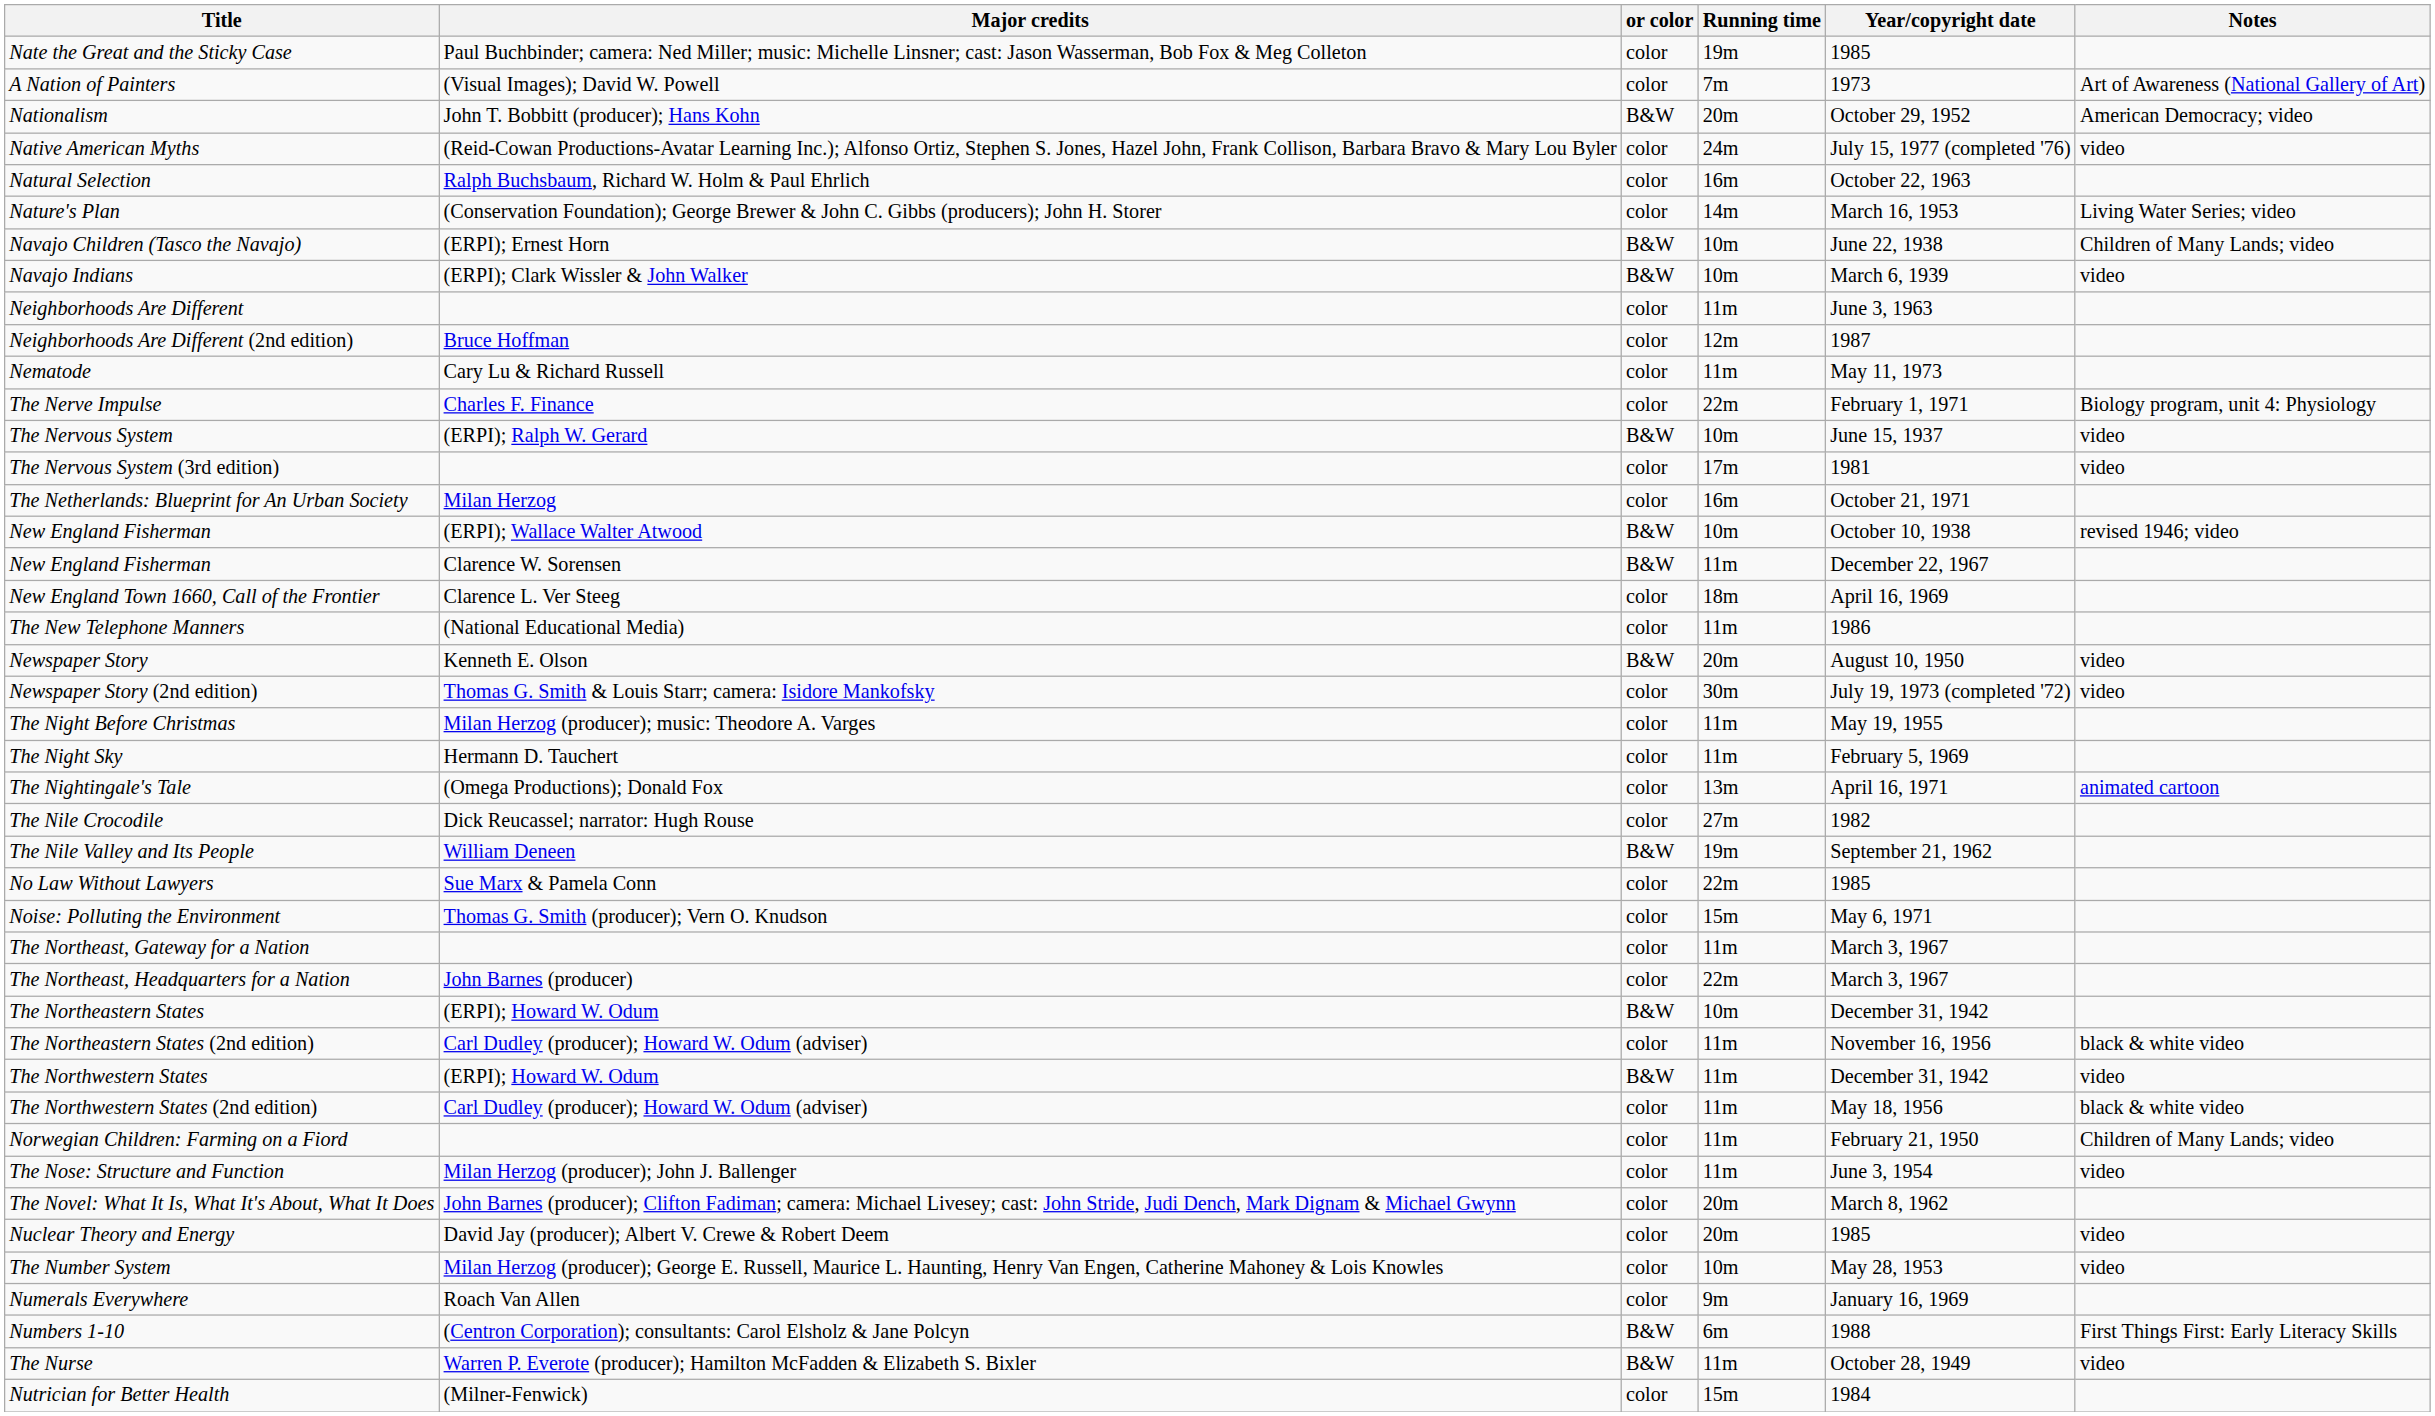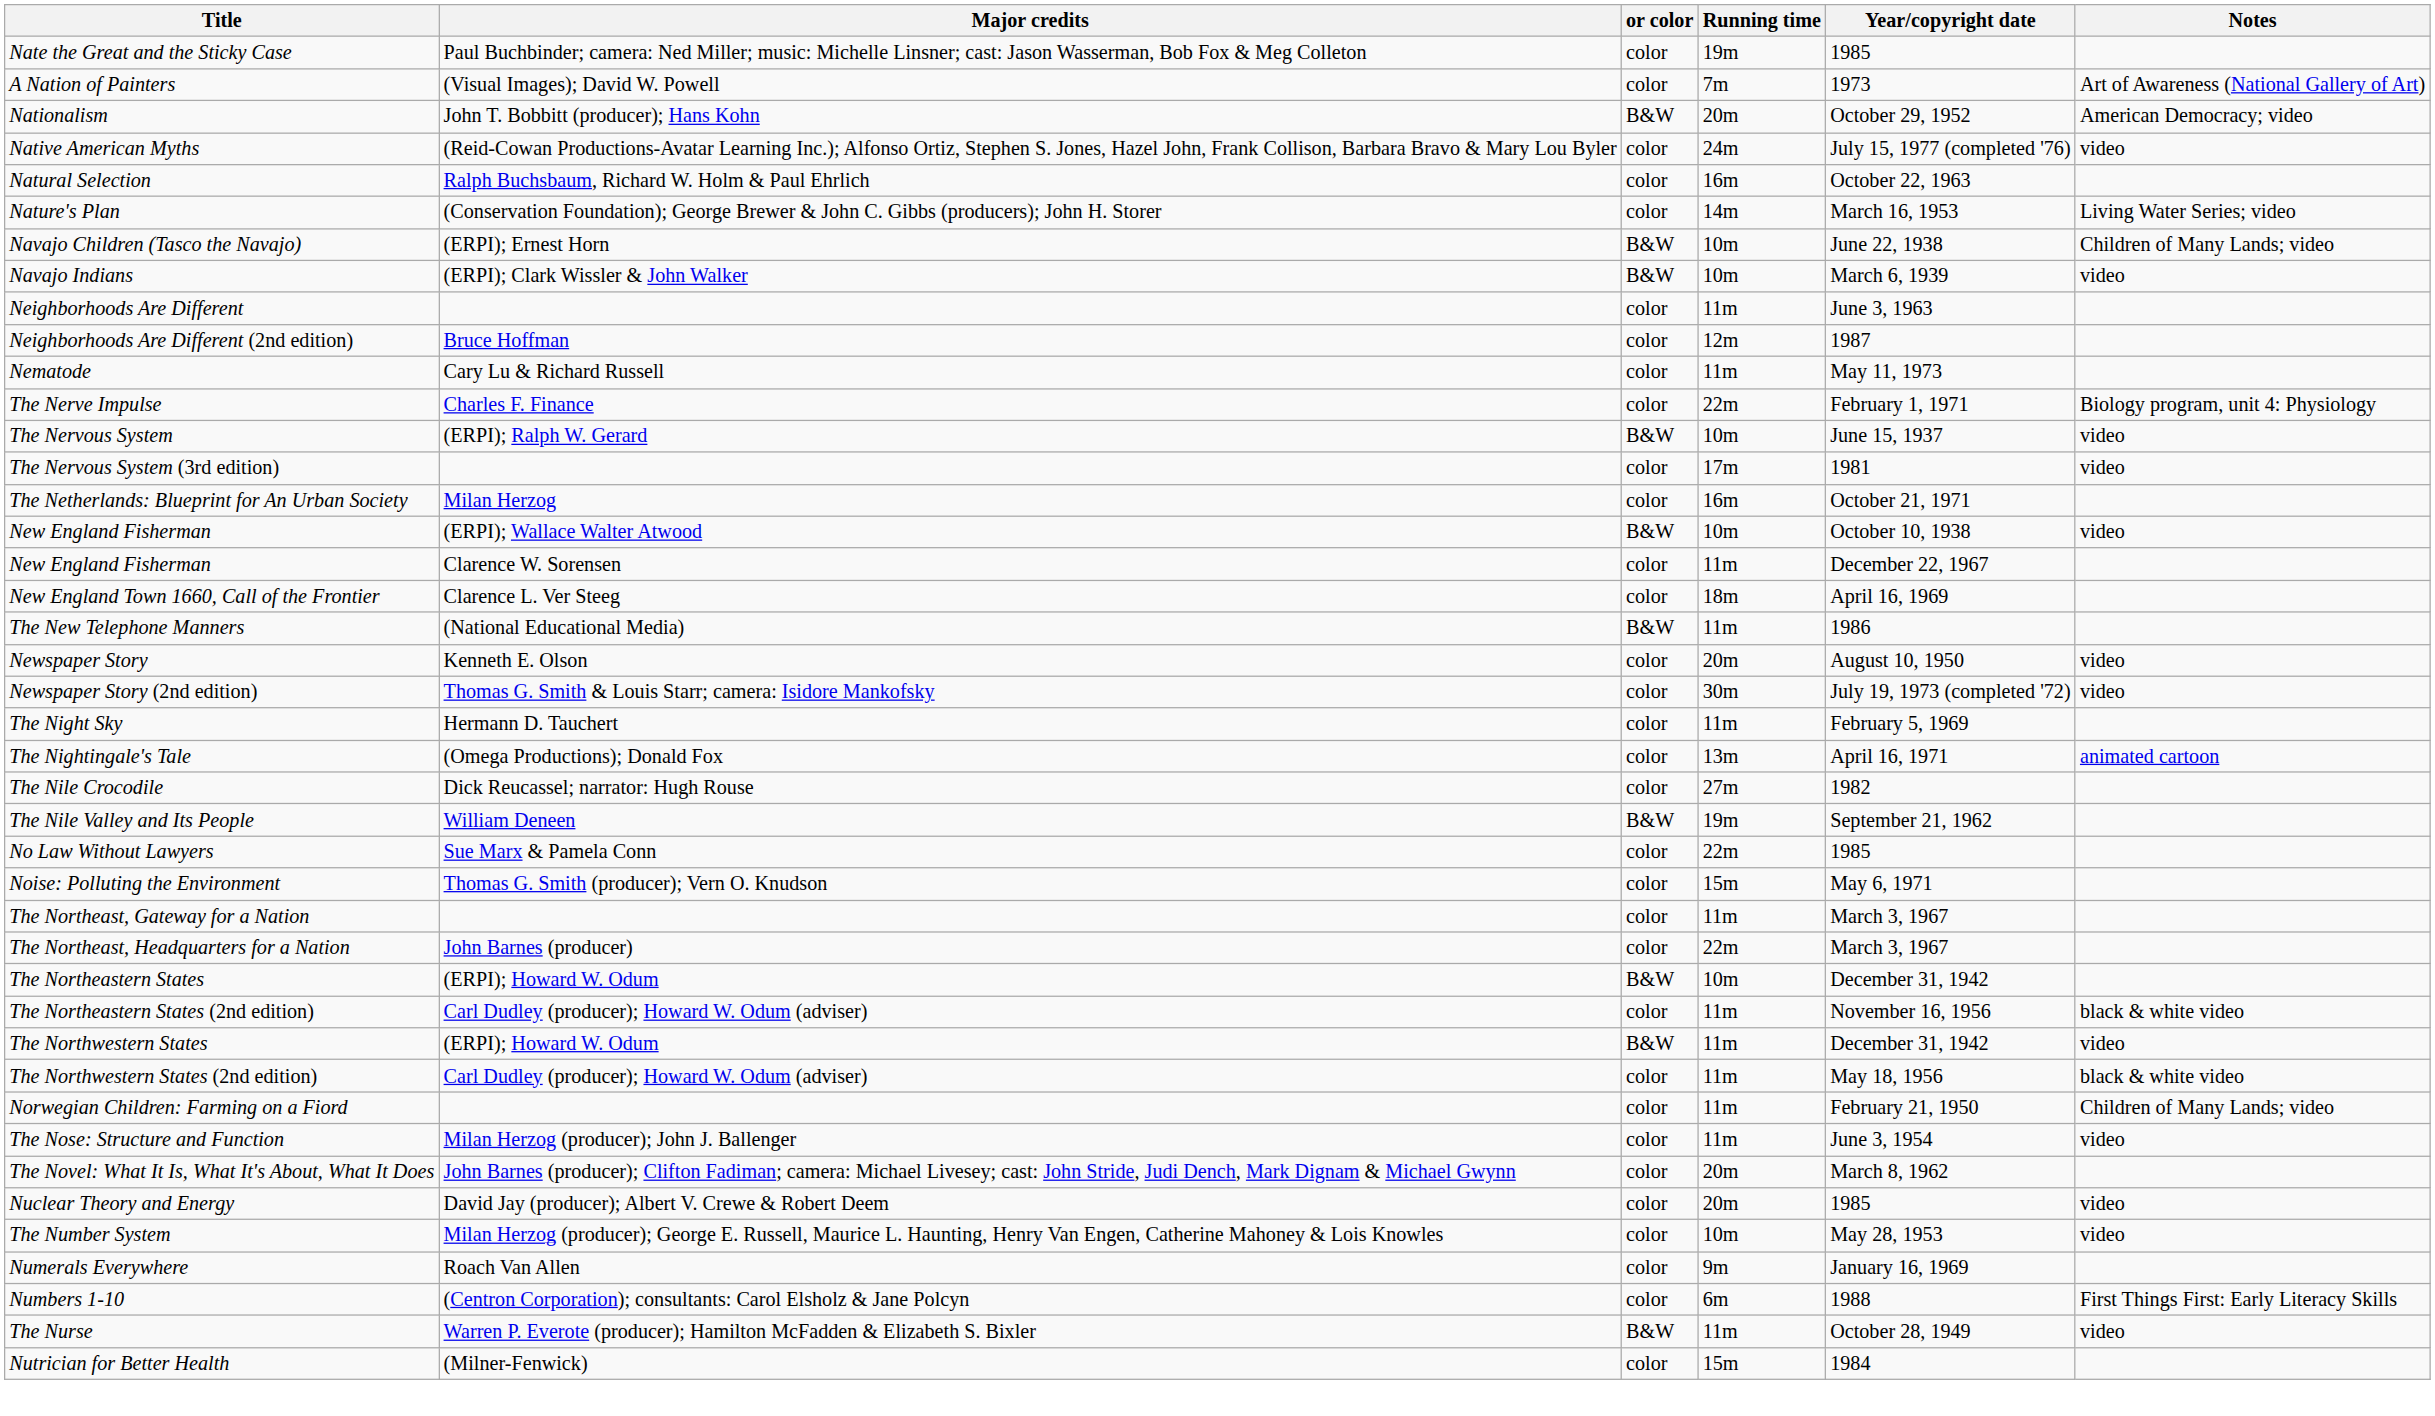 <table class="wikitable sortable" border="1">
 <tr>
 <th>Title</th>
 <th>Major credits</th>
 <th> or color</th>
 <th>Running time</th>
 <th>Year/copyright date</th>
 <th>Notes</th>
 </tr>
 <tr>
 <td><em>Nate the Great and the Sticky Case</em></td>
 <td>Paul Buchbinder; camera: Ned Miller; music: Michelle Linsner; cast: Jason Wasserman, Bob Fox & Meg Colleton</td>
 <td>color</td>
 <td>19m</td>
 <td>1985</td>
 <td></td>
 </tr>
 <tr>
 <td><em>A Nation of Painters</em></td>
 <td>(Visual Images); David W. Powell</td>
 <td>color</td>
 <td>7m</td>
 <td>1973</td>
 <td>Art of Awareness (<a href='#'>National Gallery of Art</a>)</td>
 </tr>
 <tr>
 <td><em>Nationalism</em></td>
 <td>John T. Bobbitt (producer); <a href='#'>Hans Kohn</a></td>
 <td>B&W</td>
 <td>20m</td>
 <td>October 29, 1952</td>
 <td>American Democracy; video </td>
 </tr>
 <tr>
 <td><em>Native American Myths</em></td>
 <td>(Reid-Cowan Productions-Avatar Learning Inc.); Alfonso Ortiz, Stephen S. Jones, Hazel John, Frank Collison, Barbara Bravo & Mary Lou Byler</td>
 <td>color</td>
 <td>24m</td>
 <td>July 15, 1977 (completed '76)</td>
 <td>video </td>
 </tr>
 <tr>
 <td><em>Natural Selection</em></td>
 <td><a href='#'>Ralph Buchsbaum</a>, Richard W. Holm & Paul Ehrlich</td>
 <td>color</td>
 <td>16m</td>
 <td>October 22, 1963</td>
 <td></td>
 </tr>
 <tr>
 <td><em>Nature's Plan</em></td>
 <td>(Conservation Foundation); George Brewer & John C. Gibbs (producers); John H. Storer</td>
 <td>color</td>
 <td>14m</td>
 <td>March 16, 1953</td>
 <td>Living Water Series; video </td>
 </tr>
 <tr>
 <td><em>Navajo Children (Tasco the Navajo)</em></td>
 <td>(ERPI); Ernest Horn</td>
 <td>B&W</td>
 <td>10m</td>
 <td>June 22, 1938</td>
 <td>Children of Many Lands; video </td>
 </tr>
 <tr>
 <td><em>Navajo Indians</em></td>
 <td>(ERPI); Clark Wissler & <a href='#'>John Walker</a></td>
 <td>B&W</td>
 <td>10m</td>
 <td>March 6, 1939</td>
 <td>video </td>
 </tr>
 <tr>
 <td><em>Neighborhoods Are Different</em></td>
 <td></td>
 <td>color</td>
 <td>11m</td>
 <td>June 3, 1963</td>
 <td></td>
 </tr>
 <tr>
 <td><em>Neighborhoods Are Different</em> (2nd edition)</td>
 <td><a href='#'>Bruce Hoffman</a></td>
 <td>color</td>
 <td>12m</td>
 <td>1987</td>
 <td></td>
 </tr>
 <tr>
 <td><em>Nematode</em></td>
 <td>Cary Lu & Richard Russell</td>
 <td>color</td>
 <td>11m</td>
 <td>May 11, 1973</td>
 <td></td>
 </tr>
 <tr>
 <td><em>The Nerve Impulse</em></td>
 <td><a href='#'>Charles F. Finance</a></td>
 <td>color</td>
 <td>22m</td>
 <td>February 1, 1971</td>
 <td>Biology program, unit 4: Physiology</td>
 </tr>
 <tr>
 <td><em>The Nervous System</em></td>
 <td>(ERPI); <a href='#'>Ralph W. Gerard</a></td>
 <td>B&W</td>
 <td>10m</td>
 <td>June 15, 1937</td>
 <td>video </td>
 </tr>
 <tr>
 <td><em>The Nervous System</em> (3rd edition)</td>
 <td></td>
 <td>color</td>
 <td>17m</td>
 <td>1981</td>
 <td>video </td>
 </tr>
 <tr>
 <td><em>The Netherlands: Blueprint for An Urban Society</em></td>
 <td><a href='#'>Milan Herzog</a></td>
 <td>color</td>
 <td>16m</td>
 <td>October 21, 1971</td>
 <td></td>
 </tr>
 <tr>
 <td><em>New England Fisherman</em></td>
 <td>(ERPI); <a href='#'>Wallace Walter Atwood</a></td>
 <td>B&W</td>
 <td>10m</td>
 <td>October 10, 1938</td>
-<td>revised 1946; video </td>
+<td>video </td>
 </tr>
 <tr>
 <td><em>New England Fisherman</em></td>
 <td>Clarence W. Sorensen</td>
-<td>B&W</td>
+<td>color</td>
 <td>11m</td>
 <td>December 22, 1967</td>
 <td></td>
 </tr>
 <tr>
 <td><em>New England Town 1660, Call of the Frontier</em></td>
 <td>Clarence L. Ver Steeg</td>
 <td>color</td>
 <td>18m</td>
 <td>April 16, 1969</td>
 <td></td>
 </tr>
 <tr>
 <td><em>The New Telephone Manners</em></td>
 <td>(National Educational Media)</td>
-<td>color</td>
+<td>B&W</td>
 <td>11m</td>
 <td>1986</td>
 <td></td>
 </tr>
 <tr>
 <td><em>Newspaper Story</em></td>
 <td>Kenneth E. Olson</td>
-<td>B&W</td>
+<td>color</td>
 <td>20m</td>
 <td>August 10, 1950</td>
 <td>video </td>
 </tr>
 <tr>
 <td><em>Newspaper Story</em> (2nd edition)</td>
 <td><a href='#'>Thomas G. Smith</a> & Louis Starr; camera: <a href='#'>Isidore Mankofsky</a></td>
 <td>color</td>
 <td>30m</td>
 <td>July 19, 1973 (completed '72)</td>
 <td>video </td>
-</tr>
-<tr>
-<td><em>The Night Before Christmas</em></td>
-<td><a href='#'>Milan Herzog</a> (producer); music: Theodore A. Varges</td>
-<td>color</td>
-<td>11m</td>
-<td>May 19, 1955</td>
-<td></td>
 </tr>
 <tr>
 <td><em>The Night Sky</em></td>
 <td>Hermann D. Tauchert</td>
 <td>color</td>
 <td>11m</td>
 <td>February 5, 1969</td>
 <td></td>
 </tr>
 <tr>
 <td><em>The Nightingale's Tale</em></td>
 <td>(Omega Productions); Donald Fox</td>
 <td>color</td>
 <td>13m</td>
 <td>April 16, 1971</td>
 <td><a href='#'>animated cartoon</a></td>
 </tr>
 <tr>
 <td><em>The Nile Crocodile</em></td>
 <td>Dick Reucassel; narrator: Hugh Rouse</td>
 <td>color</td>
 <td>27m</td>
 <td>1982</td>
 <td></td>
 </tr>
 <tr>
 <td><em>The Nile Valley and Its People</em></td>
 <td><a href='#'>William Deneen</a></td>
 <td>B&W</td>
 <td>19m</td>
 <td>September 21, 1962</td>
 <td></td>
 </tr>
 <tr>
 <td><em>No Law Without Lawyers</em></td>
 <td><a href='#'>Sue Marx</a> & Pamela Conn</td>
 <td>color</td>
 <td>22m</td>
 <td>1985</td>
 <td></td>
 </tr>
 <tr>
 <td><em>Noise: Polluting the Environment</em></td>
 <td><a href='#'>Thomas G. Smith</a> (producer); Vern O. Knudson</td>
 <td>color</td>
 <td>15m</td>
 <td>May 6, 1971</td>
 <td></td>
 </tr>
 <tr>
 <td><em>The Northeast, Gateway for a Nation</em></td>
 <td></td>
 <td>color</td>
 <td>11m</td>
 <td>March 3, 1967</td>
 <td></td>
 </tr>
 <tr>
 <td><em>The Northeast, Headquarters for a Nation</em></td>
 <td><a href='#'>John Barnes</a> (producer)</td>
 <td>color</td>
 <td>22m</td>
 <td>March 3, 1967</td>
 <td></td>
 </tr>
 <tr>
 <td><em>The Northeastern States</em></td>
 <td>(ERPI); <a href='#'>Howard W. Odum</a></td>
 <td>B&W</td>
 <td>10m</td>
 <td>December 31, 1942</td>
 <td></td>
 </tr>
 <tr>
 <td><em>The Northeastern States</em> (2nd edition)</td>
 <td><a href='#'>Carl Dudley</a> (producer); <a href='#'>Howard W. Odum</a> (adviser)</td>
 <td>color</td>
 <td>11m</td>
 <td>November 16, 1956</td>
 <td>black & white video </td>
 </tr>
 <tr>
 <td><em>The Northwestern States</em></td>
 <td>(ERPI); <a href='#'>Howard W. Odum</a></td>
 <td>B&W</td>
 <td>11m</td>
 <td>December 31, 1942</td>
 <td>video </td>
 </tr>
 <tr>
 <td><em>The Northwestern States</em> (2nd edition)</td>
 <td><a href='#'>Carl Dudley</a> (producer); <a href='#'>Howard W. Odum</a> (adviser)</td>
 <td>color</td>
 <td>11m</td>
 <td>May 18, 1956</td>
 <td>black & white video </td>
 </tr>
 <tr>
 <td><em>Norwegian Children: Farming on a Fiord</em></td>
 <td></td>
 <td>color</td>
 <td>11m</td>
 <td>February 21, 1950</td>
 <td>Children of Many Lands; video </td>
 </tr>
 <tr>
 <td><em>The Nose: Structure and Function</em></td>
 <td><a href='#'>Milan Herzog</a> (producer); John J. Ballenger</td>
 <td>color</td>
 <td>11m</td>
 <td>June 3, 1954</td>
 <td>video </td>
 </tr>
 <tr>
 <td><em>The Novel: What It Is, What It's About, What It Does</em></td>
 <td><a href='#'>John Barnes</a> (producer); <a href='#'>Clifton Fadiman</a>; camera: Michael Livesey; cast: <a href='#'>John Stride</a>, <a href='#'>Judi Dench</a>, <a href='#'>Mark Dignam</a> & <a href='#'>Michael Gwynn</a></td>
 <td>color</td>
 <td>20m</td>
 <td>March 8, 1962</td>
 <td></td>
 </tr>
 <tr>
 <td><em>Nuclear Theory and Energy</em></td>
 <td>David Jay (producer); Albert V. Crewe & Robert Deem</td>
 <td>color</td>
 <td>20m</td>
 <td>1985</td>
 <td>video </td>
 </tr>
 <tr>
 <td><em>The Number System</em></td>
 <td><a href='#'>Milan Herzog</a> (producer); George E. Russell, Maurice L. Haunting, Henry Van Engen, Catherine Mahoney & Lois Knowles</td>
 <td>color</td>
 <td>10m</td>
 <td>May 28, 1953</td>
 <td>video </td>
 </tr>
 <tr>
 <td><em>Numerals Everywhere</em></td>
 <td>Roach Van Allen</td>
 <td>color</td>
 <td>9m</td>
 <td>January 16, 1969</td>
 <td></td>
 </tr>
 <tr>
 <td><em>Numbers 1-10</em></td>
 <td>(<a href='#'>Centron Corporation</a>); consultants: Carol Elsholz & Jane Polcyn</td>
-<td>B&W</td>
+<td>color</td>
 <td>6m</td>
 <td>1988</td>
 <td>First Things First: Early Literacy Skills</td>
 </tr>
 <tr>
 <td><em>The Nurse</em></td>
 <td><a href='#'>Warren P. Everote</a> (producer); Hamilton McFadden & Elizabeth S. Bixler</td>
 <td>B&W</td>
 <td>11m</td>
 <td>October 28, 1949</td>
 <td>video </td>
 </tr>
 <tr>
 <td><em>Nutrician for Better Health</em></td>
 <td>(Milner-Fenwick)</td>
 <td>color</td>
 <td>15m</td>
 <td>1984</td>
 <td></td>
 </tr>
 </table>
